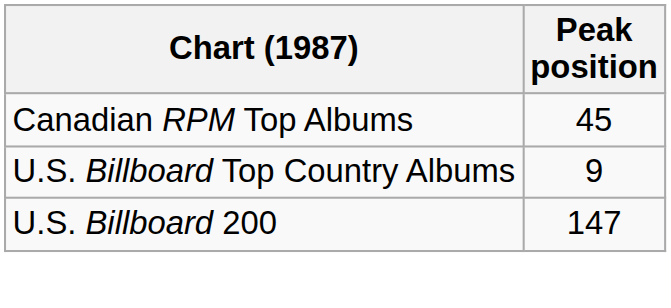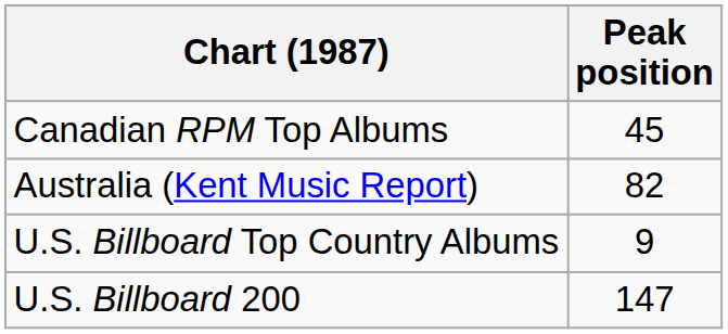 <table class="wikitable">
 <tr>
 <th>Chart (1987)</th>
 <th>Peak<br>position</th>
 </tr>
 <tr>
 <td>Canadian <em>RPM</em> Top Albums</td>
 <td align="center">45</td>
 </tr>
 <tr>
+<td>Australia (<a href='#'>Kent Music Report</a>)</td>
+<td style="text-align:center;">82</td>
+</tr>
+<tr>
 <td>U.S. <em>Billboard</em> Top Country Albums</td>
 <td align="center">9</td>
 </tr>
 <tr>
 <td>U.S. <em>Billboard</em> 200</td>
 <td align="center">147</td>
 </tr>
 </table>
